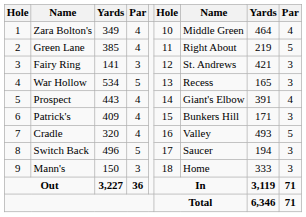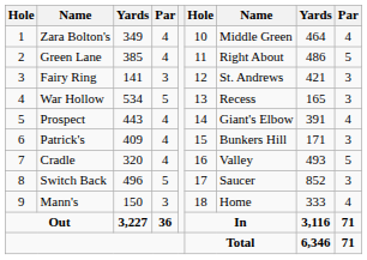 <table class=wikitable style="text-align:center">
 <tr>
 <th>Hole</th>
 <th>Name</th>
 <th>Yards</th>
 <th>Par</th>
 <th></th>
 <th>Hole</th>
 <th>Name</th>
 <th>Yards</th>
 <th>Par</th>
 </tr>
 <tr>
 <td>1</td>
 <td align=left>Zara Bolton's</td>
 <td>349</td>
 <td>4</td>
 <td rowspan=10></td>
 <td>10</td>
 <td align=left>Middle Green</td>
 <td>464</td>
 <td>4</td>
 </tr>
 <tr>
 <td>2</td>
 <td align=left>Green Lane</td>
 <td>385</td>
 <td>4</td>
 <td>11</td>
 <td align=left>Right About</td>
-<td>219</td>
+<td>486</td>
 <td>5</td>
 </tr>
 <tr>
 <td>3</td>
 <td align=left>Fairy Ring</td>
 <td>141</td>
 <td>3</td>
 <td>12</td>
 <td align=left>St. Andrews</td>
 <td>421</td>
 <td>3</td>
 </tr>
 <tr>
 <td>4</td>
 <td align=left>War Hollow</td>
 <td>534</td>
 <td>5</td>
 <td>13</td>
 <td align=left>Recess</td>
 <td>165</td>
 <td>3</td>
 </tr>
 <tr>
 <td>5</td>
 <td align=left>Prospect</td>
 <td>443</td>
 <td>4</td>
 <td>14</td>
 <td align=left>Giant's Elbow</td>
 <td>391</td>
 <td>4</td>
 </tr>
 <tr>
 <td>6</td>
 <td align=left>Patrick's</td>
 <td>409</td>
 <td>4</td>
 <td>15</td>
 <td align=left>Bunkers Hill</td>
 <td>171</td>
 <td>3</td>
 </tr>
 <tr>
 <td>7</td>
 <td align=left>Cradle</td>
 <td>320</td>
 <td>4</td>
 <td>16</td>
 <td align=left>Valley</td>
 <td>493</td>
 <td>5</td>
 </tr>
 <tr>
 <td>8</td>
 <td align=left>Switch Back</td>
 <td>496</td>
 <td>5</td>
 <td>17</td>
 <td align=left>Saucer</td>
-<td>194</td>
+<td>852</td>
 <td>3</td>
 </tr>
 <tr>
 <td>9</td>
 <td align=left>Mann's</td>
 <td>150</td>
 <td>3</td>
 <td>18</td>
 <td align=left>Home</td>
 <td>333</td>
-<td>3</td>
+<td>4</td>
 </tr>
 <tr>
 <td colspan=2><strong>Out</strong></td>
 <td><strong>3,227</strong></td>
 <td><strong>36</strong></td>
 <td colspan=2><strong>In</strong></td>
-<td><strong>3,119</strong></td>
+<td><strong>3,116</strong></td>
 <td><strong>71</strong></td>
 </tr>
 <tr>
 <td colspan=5></td>
 <td colspan=2><strong>Total</strong></td>
 <td><strong>6,346</strong></td>
 <td><strong>71</strong></td>
 </tr>
 </table>
